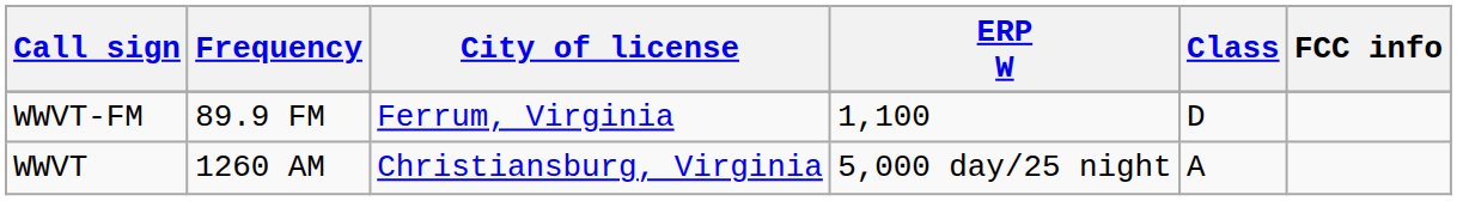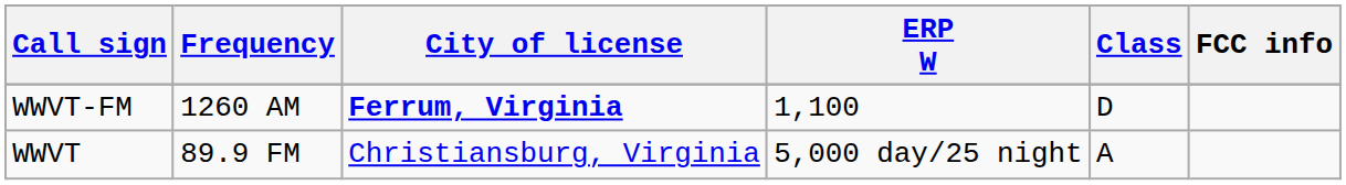 <table class="wikitable sortable">
 <tr>
 <th><a href='#'>Call sign</a></th>
 <th data-sort-type="number"><a href='#'>Frequency</a></th>
 <th><a href='#'>City of license</a></th>
 <th data-sort-type="number"><a href='#'>ERP</a><br><a href='#'>W</a></th>
 <th><a href='#'>Class</a></th>
 <th class="unsortable">FCC info</th>
 </tr>
 <tr>
 </tr>
 <tr>
 <td>WWVT-FM</td>
-<td>89.9 FM</td>
-<td><a href='#'>Ferrum, Virginia</a></td>
+<td>1260 AM</td>
+<td><strong><a href='#'>Ferrum, Virginia</a></strong></td>
 <td>1,100</td>
 <td>D</td>
 <td></td>
 </tr>
 <tr>
 <td>WWVT</td>
-<td>1260 AM</td>
+<td>89.9 FM</td>
 <td><a href='#'>Christiansburg, Virginia</a></td>
 <td>5,000 day/25 night</td>
 <td>A</td>
 <td></td>
 </tr>
 </table>
